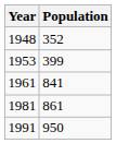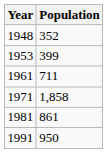 <table class="wikitable">
 <tr>
 <th>Year</th>
 <th>Population</th>
 </tr>
 <tr>
 <td>1948</td>
 <td>352</td>
 </tr>
 <tr>
 <td>1953</td>
 <td>399</td>
 </tr>
 <tr>
 <td>1961</td>
-<td>841</td>
+<td>711</td>
+</tr>
+<tr>
+<td>1971</td>
+<td>1,858</td>
 </tr>
 <tr>
 <td>1981</td>
 <td>861</td>
 </tr>
 <tr>
 <td>1991</td>
 <td>950</td>
 </tr>
 </table>
